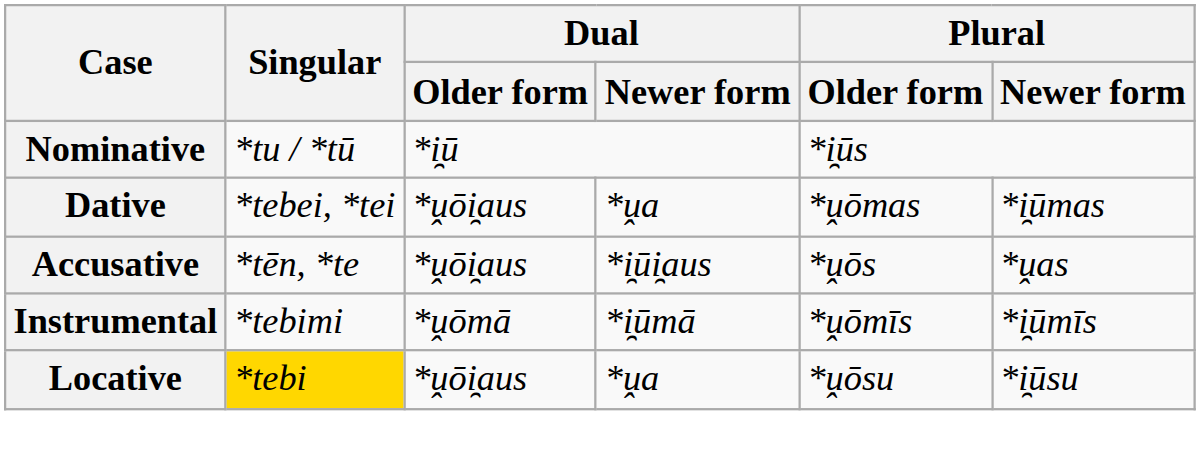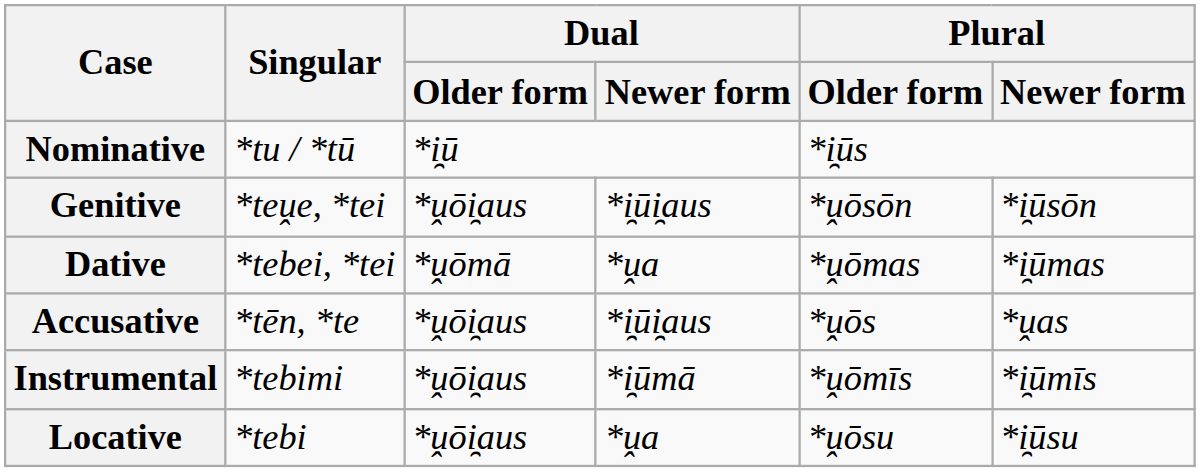 <table class="wikitable">
 <tr>
 <th rowspan="2">Case</th>
 <th rowspan="2">Singular</th>
 <th colspan="2">Dual</th>
 <th colspan="2">Plural</th>
 </tr>
 <tr>
 <th>Older form</th>
 <th>Newer form</th>
 <th>Older form</th>
 <th>Newer form</th>
 </tr>
 <tr>
 <th>Nominative</th>
 <td><em>*tu / *tū</em></td>
 <td colspan="2"><em>*i̯ū</em></td>
 <td colspan="2"><em>*i̯ūs</em></td>
 </tr>
 <tr>
+<th>Genitive</th>
+<td><em>*teṷe, *tei</em></td>
+<td><em>*ṷōi̯aus</em></td>
+<td><em>*i̯ūi̯aus</em></td>
+<td><em>*ṷōsōn</em></td>
+<td><em>*i̯ūsōn</em></td>
+</tr>
+<tr>
 <th>Dative</th>
 <td><em>*tebei, *tei</em></td>
-<td><em>*ṷōi̯aus</em></td>
+<td><em>*ṷōmā</em></td>
 <td><em>*ṷa</em></td>
 <td><em>*ṷōmas</em></td>
 <td><em>*i̯ūmas</em></td>
 </tr>
 <tr>
 <th>Accusative</th>
 <td><em>*tēn, *te</em></td>
 <td><em>*ṷōi̯aus</em></td>
 <td><em>*i̯ūi̯aus</em></td>
 <td><em>*ṷōs</em></td>
 <td><em>*ṷas</em></td>
 </tr>
 <tr>
 <th>Instrumental</th>
 <td><em>*tebimi</em></td>
-<td><em>*ṷōmā</em></td>
+<td><em>*ṷōi̯aus</em></td>
 <td><em>*i̯ūmā</em></td>
 <td><em>*ṷōmīs</em></td>
 <td><em>*i̯ūmīs</em></td>
 </tr>
 <tr>
 <th>Locative</th>
-<td style="background: gold;"><em>*tebi</em></td>
+<td><em>*tebi</em></td>
 <td><em>*ṷōi̯aus</em></td>
 <td><em>*ṷa</em></td>
 <td><em>*ṷōsu</em></td>
 <td><em>*i̯ūsu</em></td>
 </tr>
 </table>
